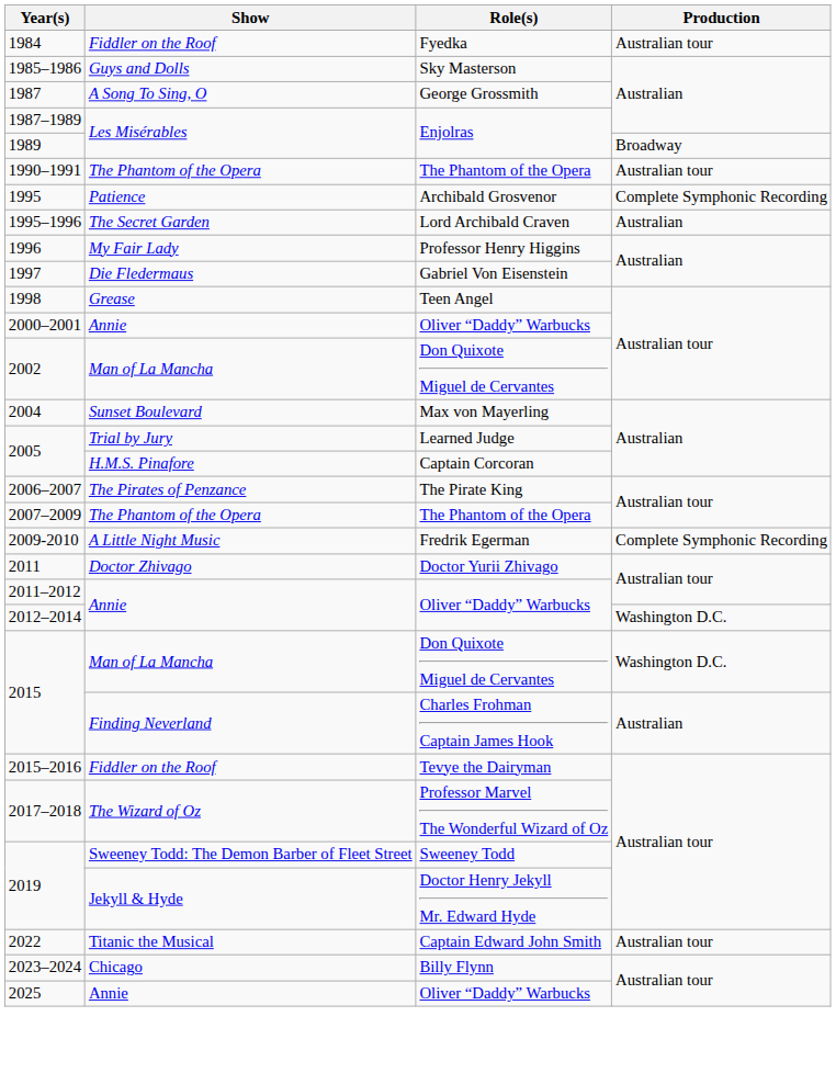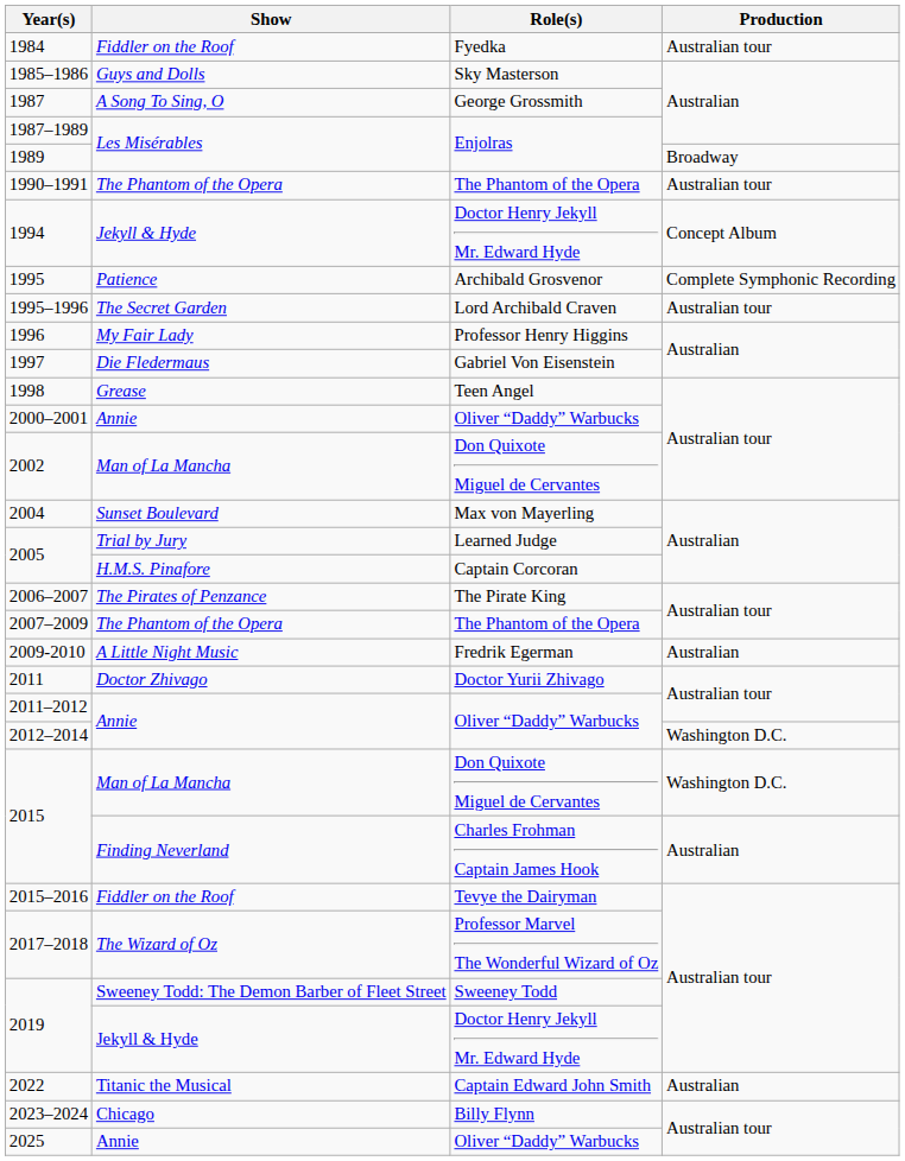 <table class="wikitable">
 <tr>
 <th>Year(s)</th>
 <th>Show</th>
 <th>Role(s)</th>
 <th>Production</th>
 </tr>
 <tr>
 <td>1984</td>
 <td><em><a href='#'>Fiddler on the Roof</a></em></td>
 <td>Fyedka</td>
 <td>Australian tour</td>
 </tr>
 <tr>
 <td>1985–1986</td>
 <td><em><a href='#'>Guys and Dolls</a></em></td>
 <td>Sky Masterson</td>
 <td rowspan="3">Australian</td>
 </tr>
 <tr>
 <td>1987</td>
 <td><em><a href='#'>A Song To Sing, O</a></em></td>
 <td>George Grossmith</td>
 </tr>
 <tr>
 <td>1987–1989</td>
 <td rowspan=2><em><a href='#'>Les Misérables</a></em></td>
 <td rowspan=2><a href='#'>Enjolras</a></td>
 </tr>
 <tr>
 <td>1989</td>
 <td>Broadway</td>
 </tr>
 <tr>
 <td>1990–1991</td>
 <td><em><a href='#'>The Phantom of the Opera</a></em></td>
 <td><a href='#'>The Phantom of the Opera</a></td>
 <td>Australian tour</td>
 </tr>
 <tr>
+<td>1994</td>
+<td><em><a href='#'>Jekyll & Hyde</a></em></td>
+<td><a href='#'>Doctor Henry Jekyll</a><hr><a href='#'>Mr. Edward Hyde</a></td>
+<td>Concept Album</td>
+</tr>
+<tr>
 <td>1995</td>
 <td><em><a href='#'>Patience</a></em></td>
 <td>Archibald Grosvenor</td>
 <td>Complete Symphonic Recording</td>
 </tr>
 <tr>
 <td>1995–1996</td>
 <td><em><a href='#'>The Secret Garden</a></em></td>
 <td>Lord Archibald Craven</td>
-<td>Australian</td>
+<td>Australian tour</td>
 </tr>
 <tr>
 <td>1996</td>
 <td><em><a href='#'>My Fair Lady</a></em></td>
 <td>Professor Henry Higgins</td>
 <td rowspan=2>Australian</td>
 </tr>
 <tr>
 <td>1997</td>
 <td><em><a href='#'>Die Fledermaus</a></em></td>
 <td>Gabriel Von Eisenstein</td>
 </tr>
 <tr>
 <td>1998</td>
 <td><em><a href='#'>Grease</a></em></td>
 <td>Teen Angel</td>
 <td rowspan=3>Australian tour</td>
 </tr>
 <tr>
 <td>2000–2001</td>
 <td><em><a href='#'>Annie</a></em></td>
 <td><a href='#'>Oliver “Daddy” Warbucks</a></td>
 </tr>
 <tr>
 <td>2002</td>
 <td><em><a href='#'>Man of La Mancha</a></em></td>
 <td><a href='#'>Don Quixote</a><hr><a href='#'>Miguel de Cervantes</a></td>
 </tr>
 <tr>
 <td>2004</td>
 <td><em><a href='#'>Sunset Boulevard</a></em></td>
 <td>Max von Mayerling</td>
 <td rowspan="3">Australian</td>
 </tr>
 <tr>
 <td rowspan="2">2005</td>
 <td><em><a href='#'>Trial by Jury</a></em></td>
 <td>Learned Judge</td>
 </tr>
 <tr>
 <td><em><a href='#'>H.M.S. Pinafore</a></em></td>
 <td>Captain Corcoran</td>
 </tr>
 <tr>
 <td>2006–2007</td>
 <td><em><a href='#'>The Pirates of Penzance</a></em></td>
 <td>The Pirate King</td>
 <td rowspan="2">Australian tour</td>
 </tr>
 <tr>
 <td>2007–2009</td>
 <td><em><a href='#'>The Phantom of the Opera</a></em></td>
 <td><a href='#'>The Phantom of the Opera</a></td>
 </tr>
 <tr>
 <td>2009-2010</td>
 <td><em><a href='#'>A Little Night Music</a></em></td>
 <td>Fredrik Egerman</td>
-<td>Complete Symphonic Recording</td>
+<td>Australian</td>
 </tr>
 <tr>
 <td>2011</td>
 <td><em><a href='#'>Doctor Zhivago</a></em></td>
 <td><a href='#'>Doctor Yurii Zhivago</a></td>
 <td rowspan=2>Australian tour</td>
 </tr>
 <tr>
 <td>2011–2012</td>
 <td rowspan="2"><em><a href='#'>Annie</a></em></td>
 <td rowspan="2"><a href='#'>Oliver “Daddy” Warbucks</a></td>
 </tr>
 <tr>
 <td>2012–2014</td>
 <td>Washington D.C.</td>
 </tr>
 <tr>
 <td rowspan=2>2015</td>
 <td><em><a href='#'>Man of La Mancha</a></em></td>
 <td><a href='#'>Don Quixote</a><hr><a href='#'>Miguel de Cervantes</a></td>
 <td>Washington D.C.</td>
 </tr>
 <tr>
 <td><em><a href='#'>Finding Neverland</a></em></td>
 <td><a href='#'>Charles Frohman</a><hr><a href='#'>Captain James Hook</a></td>
 <td>Australian</td>
 </tr>
 <tr>
 <td>2015–2016</td>
 <td><em><a href='#'>Fiddler on the Roof</a></em></td>
 <td><a href='#'>Tevye the Dairyman</a></td>
 <td rowspan="4">Australian tour</td>
 </tr>
 <tr>
 <td>2017–2018</td>
 <td><em><a href='#'>The Wizard of Oz</a></td>
 <td><a href='#'>Professor Marvel</a><hr><a href='#'>The Wonderful Wizard of Oz</a></td>
 </tr>
 <tr>
 <td rowspan="2">2019</td>
 <td></em><a href='#'>Sweeney Todd: The Demon Barber of Fleet Street</a><em></td>
 <td><a href='#'>Sweeney Todd</a></td>
 </tr>
 <tr>
 <td></em><a href='#'>Jekyll & Hyde</a><em></td>
 <td><a href='#'>Doctor Henry Jekyll</a><hr><a href='#'>Mr. Edward Hyde</a></td>
 </tr>
 <tr>
 <td>2022</td>
 <td></em><a href='#'>Titanic the Musical</a><em></td>
 <td><a href='#'>Captain Edward John Smith</a></td>
-<td>Australian tour</td>
+<td>Australian</td>
 </tr>
 <tr>
 <td>2023–2024</td>
 <td></em><a href='#'>Chicago</a><em></td>
 <td><a href='#'>Billy Flynn</a></td>
 <td rowspan=2>Australian tour</td>
 </tr>
 <tr>
 <td>2025</td>
 <td></em><a href='#'>Annie</a><em></td>
 <td><a href='#'>Oliver “Daddy” Warbucks</a></td>
 </tr>
 </table>
